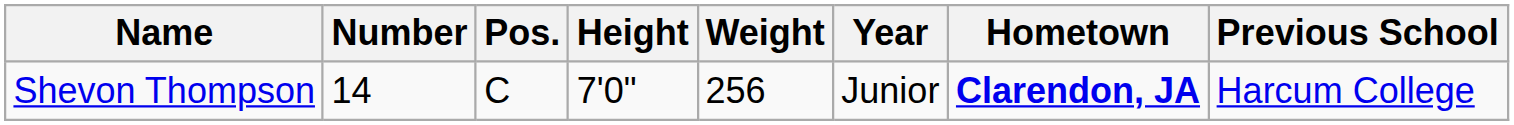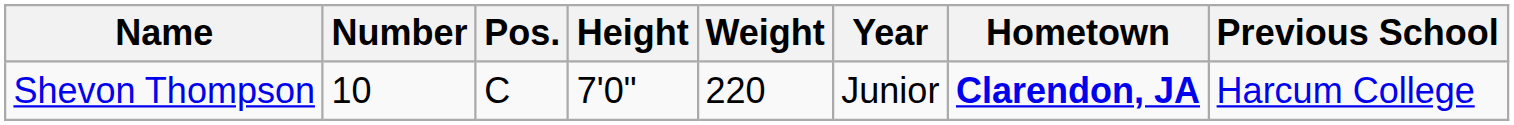 <table class="wikitable sortable">
 <tr>
 <th>Name</th>
 <th>Number</th>
 <th>Pos.</th>
 <th>Height</th>
 <th>Weight</th>
 <th>Year</th>
 <th>Hometown</th>
 <th class="unsortable">Previous School</th>
 </tr>
 <tr>
 <td sortname><a href='#'>Shevon Thompson</a></td>
-<td>14</td>
+<td>10</td>
 <td>C</td>
 <td>7'0"</td>
-<td>256</td>
+<td>220</td>
 <td>Junior</td>
 <td><strong><a href='#'>Clarendon, JA</a></strong></td>
 <td><a href='#'>Harcum College</a></td>
 </tr>
 </table>
